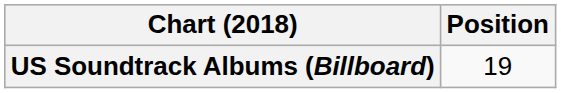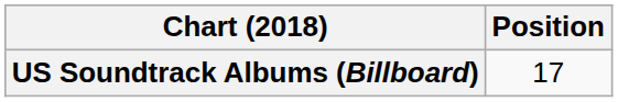 <table class="wikitable sortable plainrowheaders" style="text-align:center">
 <tr>
 <th scope="col">Chart (2018)</th>
 <th scope="col">Position</th>
 </tr>
 <tr>
 <th scope="row">US Soundtrack Albums (<em>Billboard</em>)</th>
-<td>19</td>
+<td>17</td>
 </tr>
 </table>
